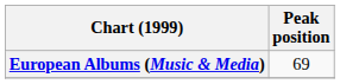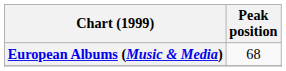 <table class="wikitable sortable plainrowheaders" style="text-align:center">
 <tr>
 <th scope="col">Chart (1999)</th>
 <th scope="col">Peak<br>position</th>
 </tr>
 <tr>
 <th scope="row"><a href='#'>European Albums</a> (<em><a href='#'>Music & Media</a></em>)</th>
-<td>69</td>
+<td>68</td>
 </tr>
 <tr>
 </tr>
 <tr>
 </tr>
 <tr>
 </tr>
 </table>
